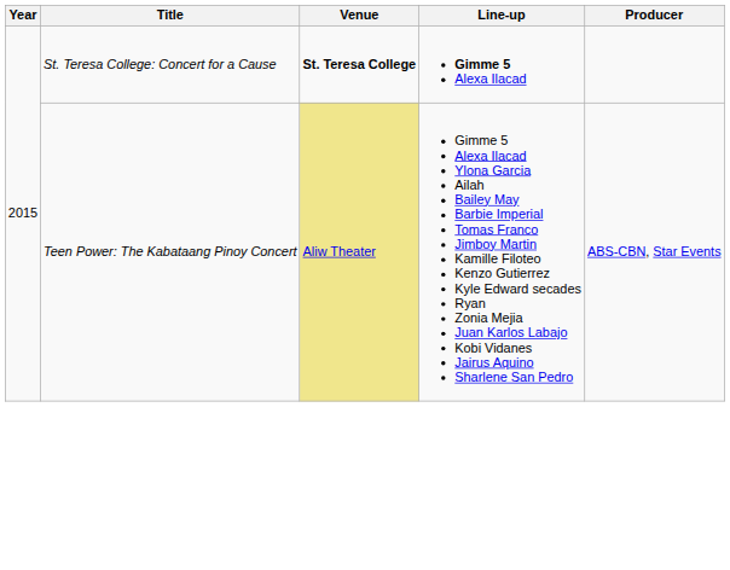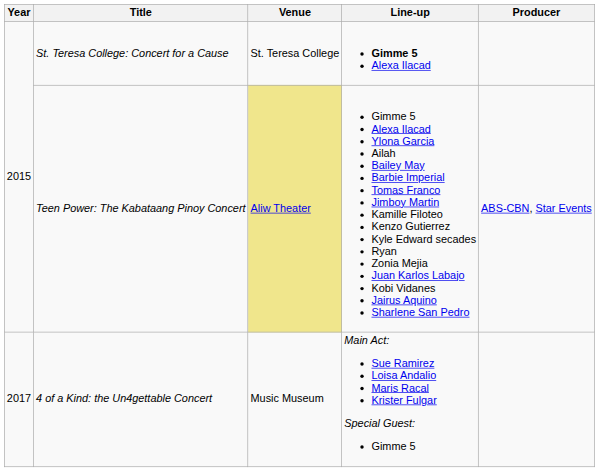 <table class="wikitable">
 <tr>
 <th>Year</th>
 <th>Title</th>
 <th>Venue</th>
 <th>Line-up</th>
 <th>Producer</th>
 </tr>
 <tr>
 <td rowspan="2">2015</td>
 <td><em>St. Teresa College: Concert for a Cause</em></td>
-<td><strong>St. Teresa College</strong></td>
+<td>St. Teresa College</td>
 <td><br><ul><li><strong>Gimme 5</strong></li><li><a href='#'>Alexa Ilacad</a></li></ul></td>
 <td></td>
 </tr>
 <tr>
 <td><em>Teen Power: The Kabataang Pinoy Concert</em></td>
 <td style="background: khaki;"><a href='#'>Aliw Theater</a></td>
 <td><br><ul><li>Gimme 5</li><li><a href='#'>Alexa Ilacad</a></li><li><a href='#'>Ylona Garcia</a></li><li>Ailah</li><li><a href='#'>Bailey May</a></li><li><a href='#'>Barbie Imperial</a></li><li><a href='#'>Tomas Franco</a></li><li><a href='#'>Jimboy Martin</a></li><li>Kamille Filoteo</li><li>Kenzo Gutierrez</li><li>Kyle Edward secades</li><li>Ryan</li><li>Zonia Mejia</li><li><a href='#'>Juan Karlos Labajo</a></li><li>Kobi Vidanes</li><li><a href='#'>Jairus Aquino</a></li><li><a href='#'>Sharlene San Pedro</a></li></ul></td>
 <td><a href='#'>ABS-CBN</a>, <a href='#'>Star Events</a></td>
 </tr>
+<tr>
+<td>2017</td>
+<td><em>4 of a Kind: the Un4gettable Concert</em></td>
+<td>Music Museum</td>
+<td><em>Main Act:</em><br><ul><li><a href='#'>Sue Ramirez</a></li><li><a href='#'>Loisa Andalio</a></li><li><a href='#'>Maris Racal</a></li><li><a href='#'>Krister Fulgar</a></li></ul><em>Special Guest:</em><ul><li>Gimme 5</li></ul></td>
+<td></td>
+</tr>
 </table>
